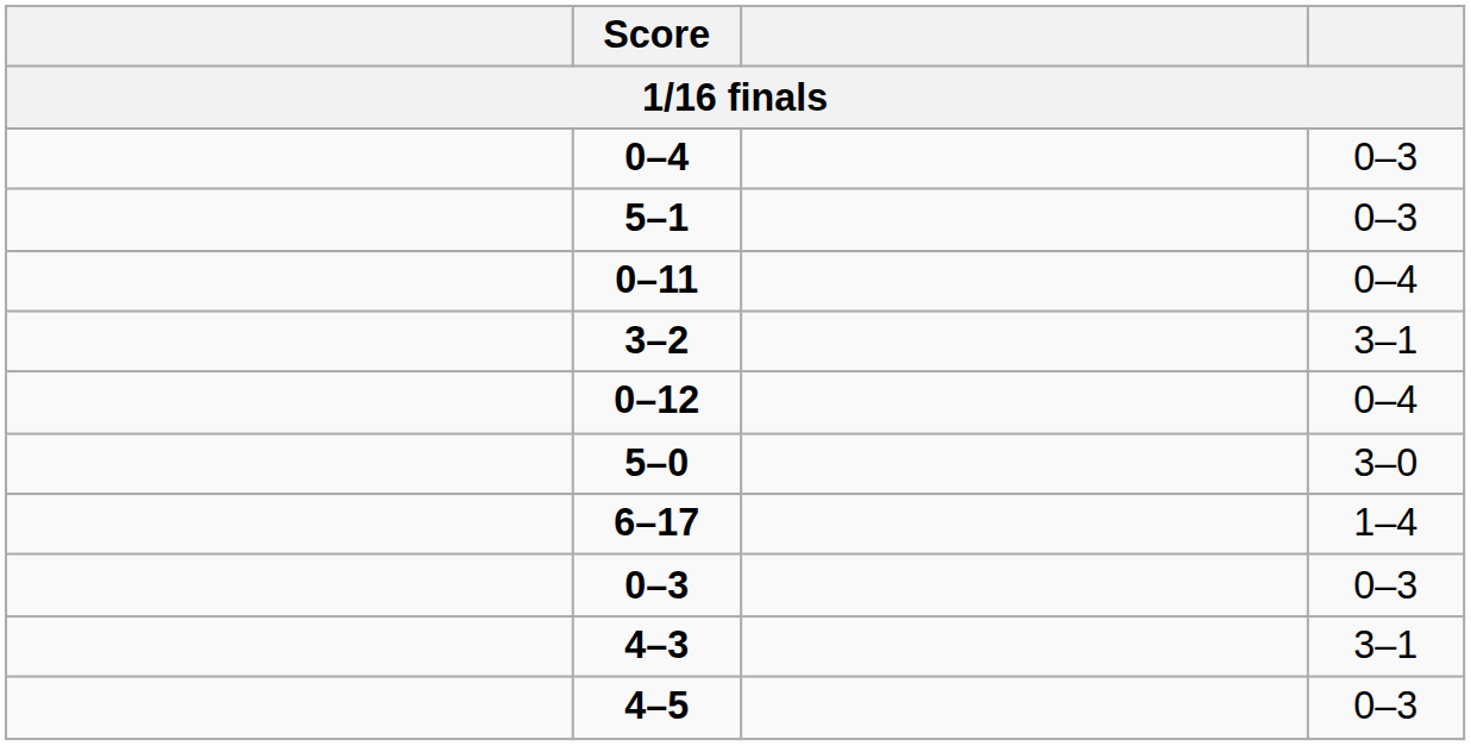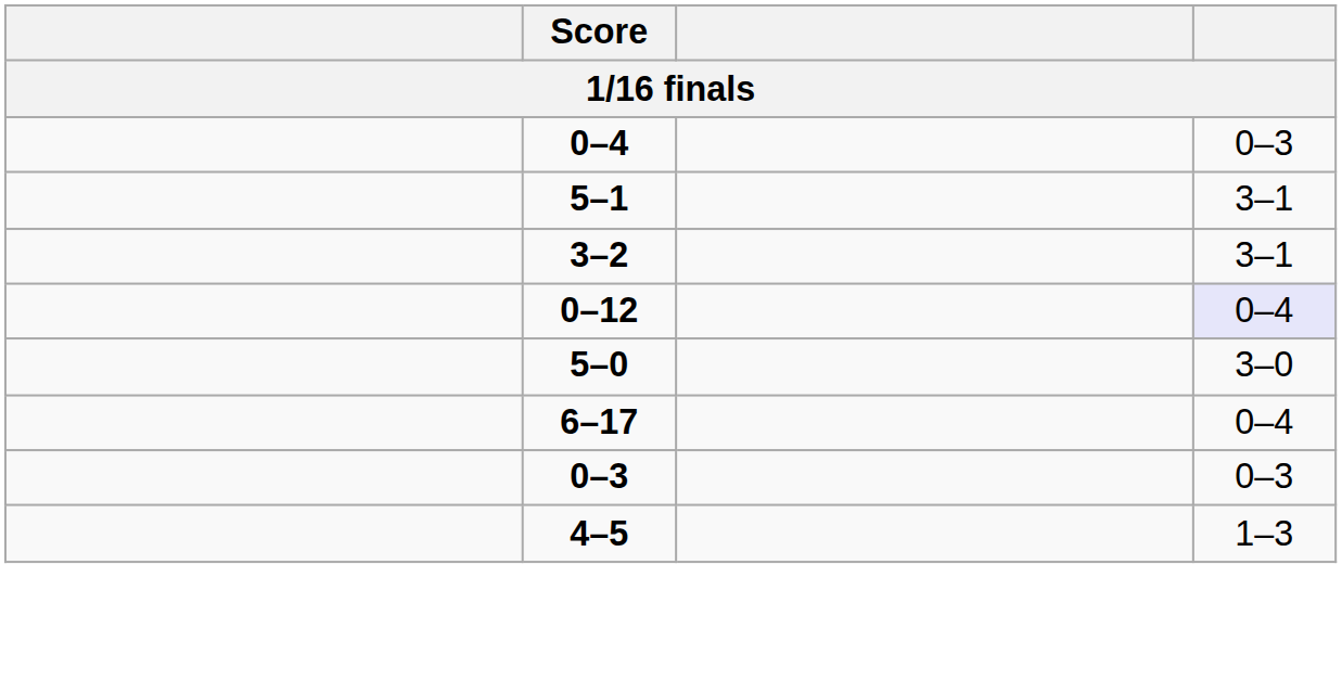 <table class="wikitable" style="text-align: left; ">
 <tr>
 <th align="right" width="270"></th>
 <th width="65">Score</th>
 <th align="left" width="270"></th>
 <th width="65"></th>
 </tr>
 <tr>
 <th colspan=4>1/16 finals</th>
 </tr>
 <tr>
 <td></td>
 <td align="center"><strong>0–4</strong></td>
 <td><strong></strong></td>
 <td align=center>0–3 <strong></strong></td>
 </tr>
 <tr>
 <td><strong></strong></td>
 <td align="center"><strong>5–1</strong></td>
 <td></td>
-<td align=center>0–3 <strong></strong></td>
-</tr>
-<tr>
-<td></td>
-<td align="center"><strong>0–11</strong></td>
-<td><strong></strong></td>
-<td align=center>0–4 <strong></strong></td>
+<td align=center>3–1 <strong></strong></td>
 </tr>
 <tr>
 <td><strong></strong></td>
 <td align="center"><strong>3–2</strong></td>
 <td></td>
 <td align=center>3–1 <strong></strong></td>
 </tr>
 <tr>
 <td></td>
 <td align="center"><strong>0–12</strong></td>
 <td><strong></strong></td>
-<td align=center>0–4 <strong></strong></td>
+<td align=center style="background: lavender;">0–4 <strong></strong></td>
 </tr>
 <tr>
 <td><strong></strong></td>
 <td align="center"><strong>5–0</strong></td>
 <td></td>
 <td align=center>3–0 <strong></strong></td>
 </tr>
 <tr>
 <td></td>
 <td align="center"><strong>6–17</strong></td>
 <td><strong></strong></td>
-<td align=center>1–4 <strong></strong></td>
+<td align=center>0–4 <strong></strong></td>
 </tr>
 <tr>
 <td></td>
 <td align="center"><strong>0–3</strong></td>
 <td><strong></strong></td>
 <td align=center>0–3 <strong></strong></td>
 </tr>
 <tr>
-<td><strong></strong></td>
-<td align="center"><strong>4–3</strong></td>
-<td></td>
-<td align=center>3–1 <strong></strong></td>
-</tr>
-<tr>
 <td></td>
 <td align="center"><strong>4–5</strong></td>
 <td><strong></strong></td>
-<td align=center>0–3 <strong></strong></td>
+<td align=center>1–3 <strong></strong></td>
 </tr>
 </table>
